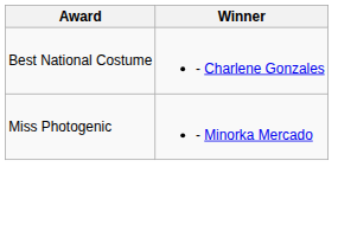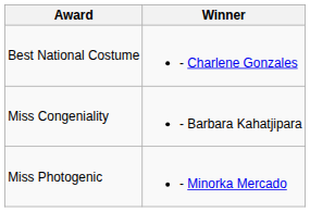 <table class="wikitable sortable" style="font-size:95%;">
 <tr>
 <th>Award</th>
 <th>Winner</th>
 </tr>
 <tr>
 <td>Best National Costume</td>
 <td><br><ul><li> - <a href='#'>Charlene Gonzales</a></li></ul></td>
 </tr>
 <tr>
+<td>Miss Congeniality</td>
+<td><br><ul><li> - Barbara Kahatjipara</li></ul></td>
+</tr>
+<tr>
 <td>Miss Photogenic</td>
 <td><br><ul><li> - <a href='#'>Minorka Mercado</a></li></ul></td>
 </tr>
 </table>
